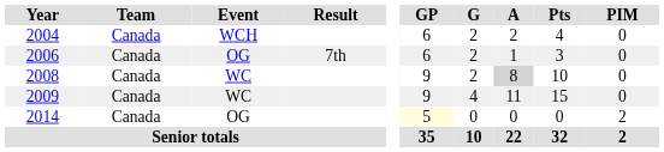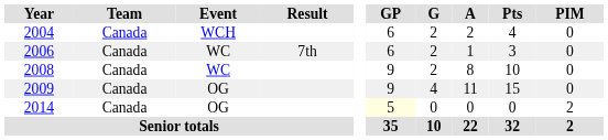 <table border="0" cellpadding="1" cellspacing="0" style="text-align:center; width:40em">
 <tr ALIGN="center" bgcolor="#e0e0e0">
 <th>Year</th>
 <th>Team</th>
 <th>Event</th>
 <th>Result</th>
 <th rowspan="99" bgcolor="#ffffff"> </th>
 <th>GP</th>
 <th>G</th>
 <th>A</th>
 <th>Pts</th>
 <th>PIM</th>
 </tr>
 <tr>
 <td><a href='#'>2004</a></td>
 <td><a href='#'>Canada</a></td>
 <td><a href='#'>WCH</a></td>
 <td></td>
 <td>6</td>
 <td>2</td>
 <td>2</td>
 <td>4</td>
 <td>0</td>
 </tr>
 <tr style="background:#f0f0f0;">
 <td><a href='#'>2006</a></td>
 <td>Canada</td>
-<td><a href='#'>OG</a></td>
+<td>WC</td>
 <td>7th</td>
 <td>6</td>
 <td>2</td>
 <td>1</td>
 <td>3</td>
 <td>0</td>
 </tr>
 <tr>
 <td><a href='#'>2008</a></td>
 <td>Canada</td>
 <td><a href='#'>WC</a></td>
 <td></td>
 <td>9</td>
 <td>2</td>
-<td style="background: lightgrey;">8</td>
+<td>8</td>
 <td>10</td>
 <td>0</td>
 </tr>
 <tr style="background:#f0f0f0;">
 <td><a href='#'>2009</a></td>
 <td>Canada</td>
-<td>WC</td>
+<td>OG</td>
 <td></td>
 <td>9</td>
 <td>4</td>
 <td>11</td>
 <td>15</td>
 <td>0</td>
 </tr>
 <tr>
 <td><a href='#'>2014</a></td>
 <td>Canada</td>
 <td>OG</td>
 <td></td>
 <td style="background: lightyellow;">5</td>
 <td>0</td>
 <td>0</td>
 <td>0</td>
 <td>2</td>
 </tr>
 <tr style="background:#e0e0e0;">
 <th colspan=4>Senior totals</th>
 <th>35</th>
 <th>10</th>
 <th>22</th>
 <th>32</th>
 <th>2</th>
 </tr>
 </table>
